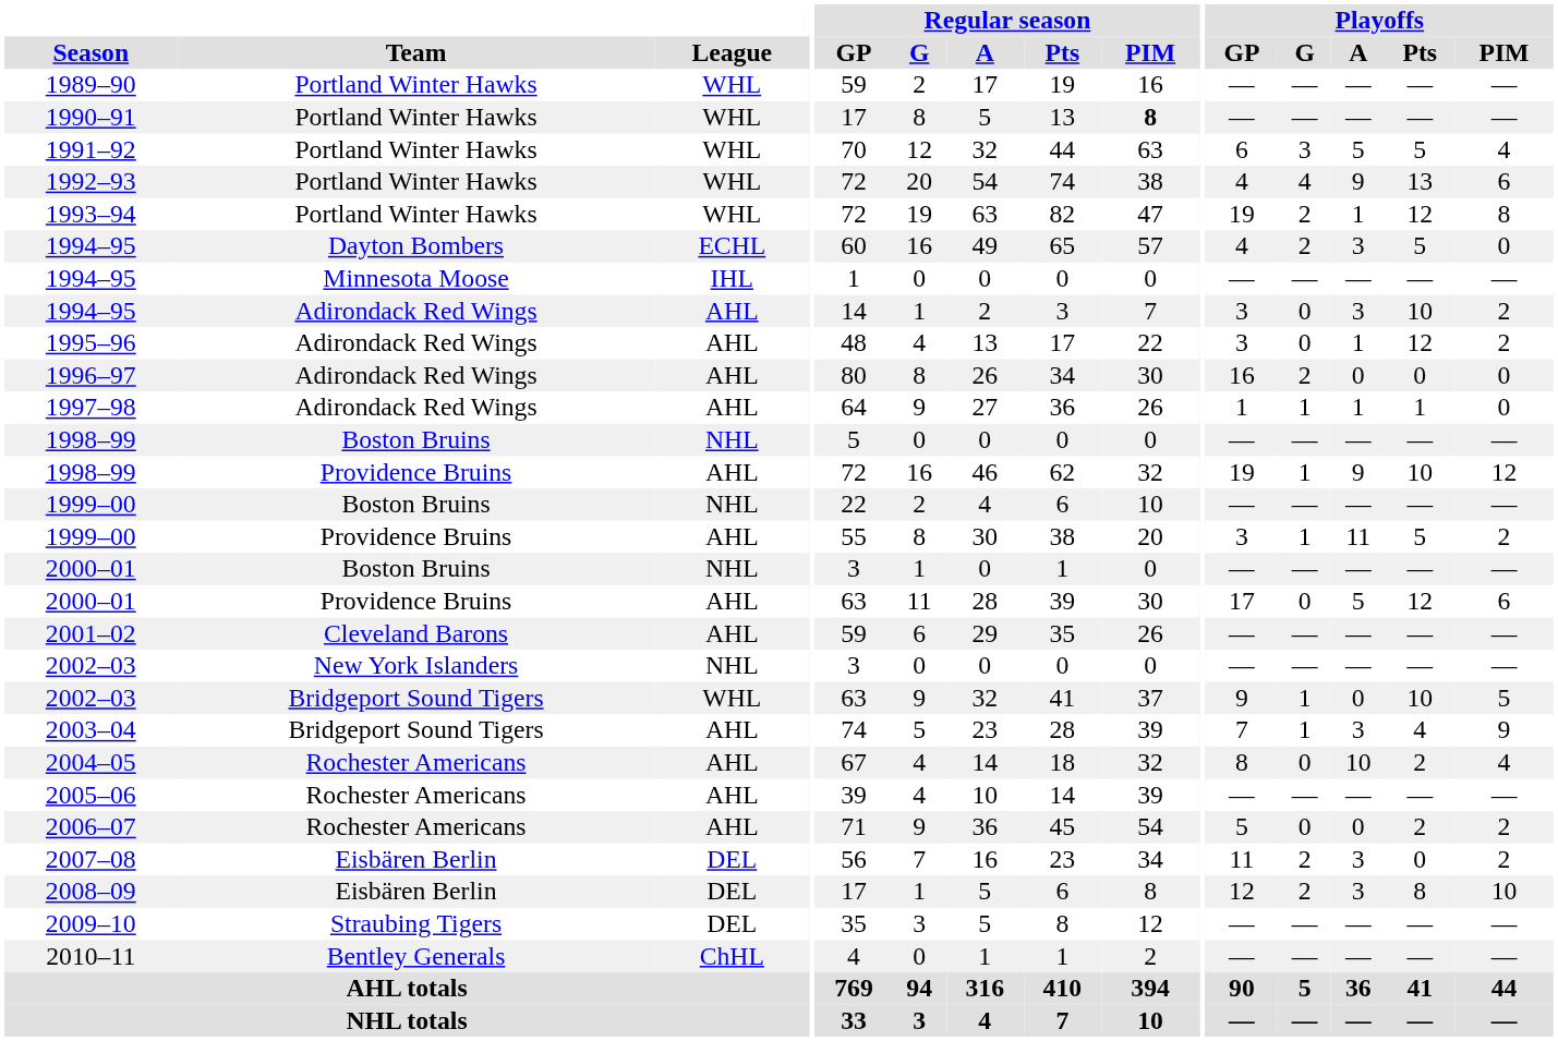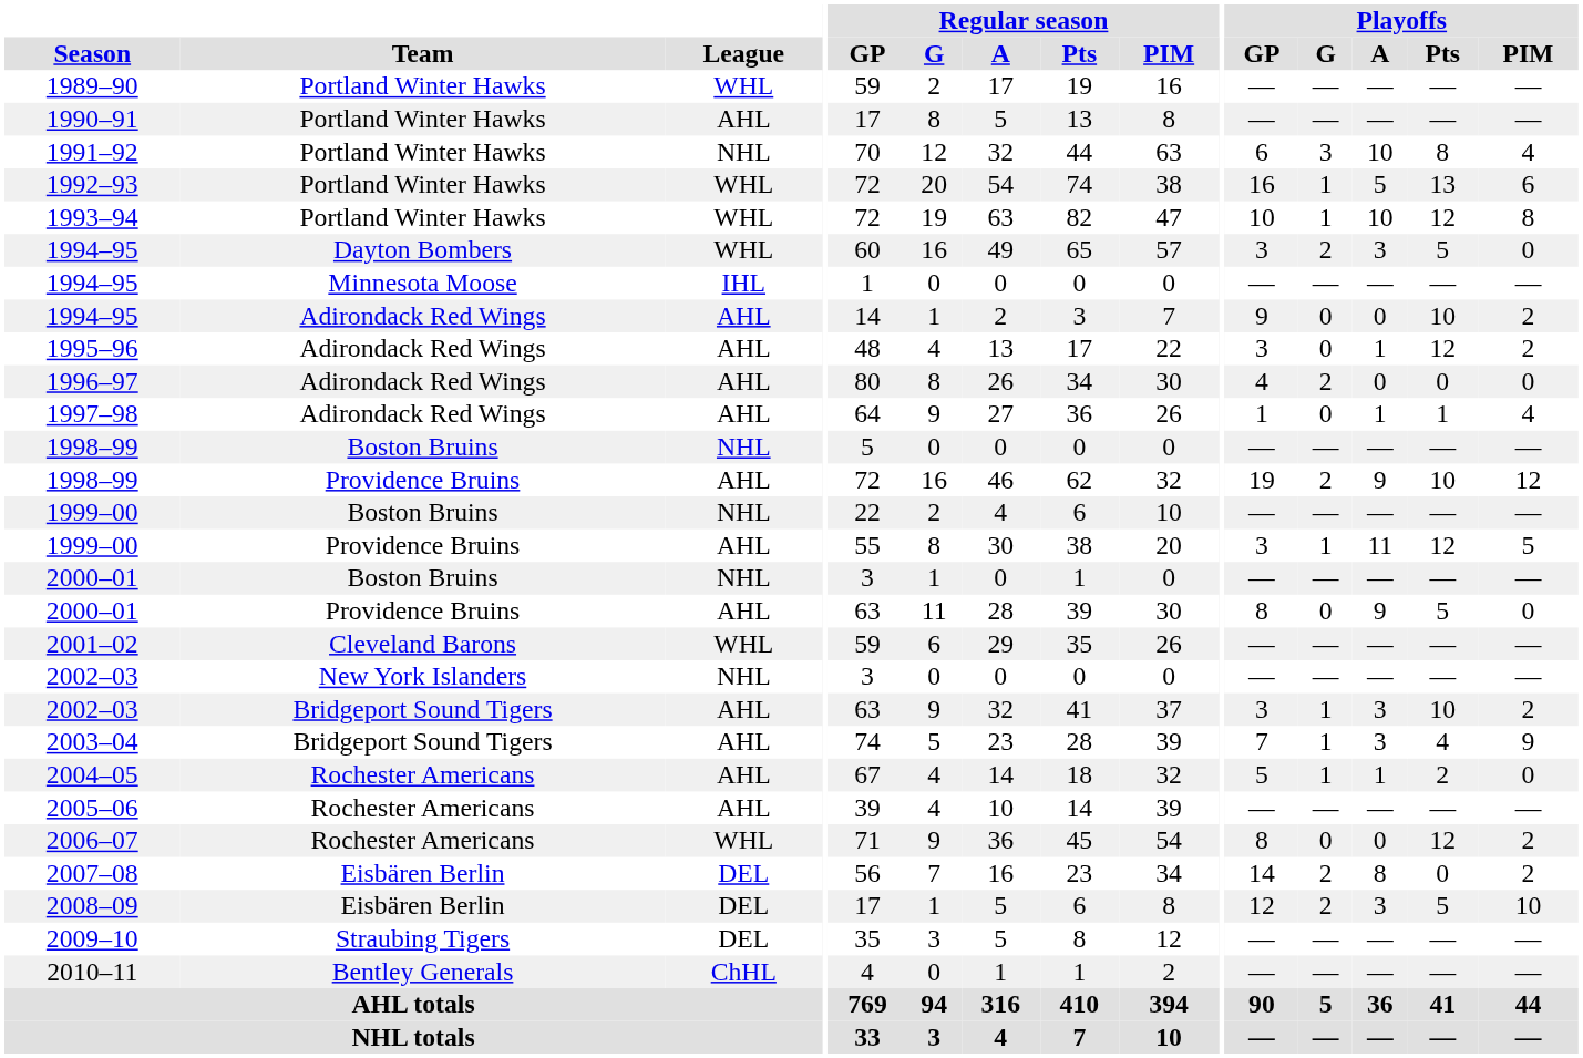 <table border="0" cellpadding="1" cellspacing="0" style="text-align:center; width:60em">
 <tr bgcolor="#e0e0e0">
 <th colspan="3" bgcolor="#ffffff"></th>
 <th rowspan="100" bgcolor="#ffffff"></th>
 <th colspan="5"><a href='#'>Regular season</a></th>
 <th rowspan="100" bgcolor="#ffffff"></th>
 <th colspan="5"><a href='#'>Playoffs</a></th>
 </tr>
 <tr bgcolor="#e0e0e0">
 <th><a href='#'>Season</a></th>
 <th>Team</th>
 <th>League</th>
 <th>GP</th>
 <th><a href='#'>G</a></th>
 <th><a href='#'>A</a></th>
 <th><a href='#'>Pts</a></th>
 <th><a href='#'>PIM</a></th>
 <th>GP</th>
 <th>G</th>
 <th>A</th>
 <th>Pts</th>
 <th>PIM</th>
 </tr>
 <tr>
 <td><a href='#'>1989–90</a></td>
 <td><a href='#'>Portland Winter Hawks</a></td>
 <td><a href='#'>WHL</a></td>
 <td>59</td>
 <td>2</td>
 <td>17</td>
 <td>19</td>
 <td>16</td>
 <td>—</td>
 <td>—</td>
 <td>—</td>
 <td>—</td>
 <td>—</td>
 </tr>
 <tr bgcolor="#f0f0f0">
 <td><a href='#'>1990–91</a></td>
 <td>Portland Winter Hawks</td>
-<td>WHL</td>
+<td>AHL</td>
 <td>17</td>
 <td>8</td>
 <td>5</td>
 <td>13</td>
-<td><strong>8</strong></td>
+<td>8</td>
 <td>—</td>
 <td>—</td>
 <td>—</td>
 <td>—</td>
 <td>—</td>
 </tr>
 <tr>
 <td><a href='#'>1991–92</a></td>
 <td>Portland Winter Hawks</td>
-<td>WHL</td>
+<td>NHL</td>
 <td>70</td>
 <td>12</td>
 <td>32</td>
 <td>44</td>
 <td>63</td>
 <td>6</td>
 <td>3</td>
-<td>5</td>
-<td>5</td>
+<td>10</td>
+<td>8</td>
 <td>4</td>
 </tr>
 <tr bgcolor="#f0f0f0">
 <td><a href='#'>1992–93</a></td>
 <td>Portland Winter Hawks</td>
 <td>WHL</td>
 <td>72</td>
 <td>20</td>
 <td>54</td>
 <td>74</td>
 <td>38</td>
-<td>4</td>
-<td>4</td>
-<td>9</td>
+<td>16</td>
+<td>1</td>
+<td>5</td>
 <td>13</td>
 <td>6</td>
 </tr>
 <tr>
 <td><a href='#'>1993–94</a></td>
 <td>Portland Winter Hawks</td>
 <td>WHL</td>
 <td>72</td>
 <td>19</td>
 <td>63</td>
 <td>82</td>
 <td>47</td>
-<td>19</td>
-<td>2</td>
+<td>10</td>
 <td>1</td>
+<td>10</td>
 <td>12</td>
 <td>8</td>
 </tr>
 <tr bgcolor="#f0f0f0">
 <td><a href='#'>1994–95</a></td>
 <td><a href='#'>Dayton Bombers</a></td>
-<td><a href='#'>ECHL</a></td>
+<td>WHL</td>
 <td>60</td>
 <td>16</td>
 <td>49</td>
 <td>65</td>
 <td>57</td>
-<td>4</td>
+<td>3</td>
 <td>2</td>
 <td>3</td>
 <td>5</td>
 <td>0</td>
 </tr>
 <tr>
 <td><a href='#'>1994–95</a></td>
 <td><a href='#'>Minnesota Moose</a></td>
 <td><a href='#'>IHL</a></td>
 <td>1</td>
 <td>0</td>
 <td>0</td>
 <td>0</td>
 <td>0</td>
 <td>—</td>
 <td>—</td>
 <td>—</td>
 <td>—</td>
 <td>—</td>
 </tr>
 <tr bgcolor="#f0f0f0">
 <td><a href='#'>1994–95</a></td>
 <td><a href='#'>Adirondack Red Wings</a></td>
 <td><a href='#'>AHL</a></td>
 <td>14</td>
 <td>1</td>
 <td>2</td>
 <td>3</td>
 <td>7</td>
-<td>3</td>
+<td>9</td>
 <td>0</td>
-<td>3</td>
+<td>0</td>
 <td>10</td>
 <td>2</td>
 </tr>
 <tr>
 <td><a href='#'>1995–96</a></td>
 <td>Adirondack Red Wings</td>
 <td>AHL</td>
 <td>48</td>
 <td>4</td>
 <td>13</td>
 <td>17</td>
 <td>22</td>
 <td>3</td>
 <td>0</td>
 <td>1</td>
 <td>12</td>
 <td>2</td>
 </tr>
 <tr bgcolor="#f0f0f0">
 <td><a href='#'>1996–97</a></td>
 <td>Adirondack Red Wings</td>
 <td>AHL</td>
 <td>80</td>
 <td>8</td>
 <td>26</td>
 <td>34</td>
 <td>30</td>
-<td>16</td>
+<td>4</td>
 <td>2</td>
 <td>0</td>
 <td>0</td>
 <td>0</td>
 </tr>
 <tr>
 <td><a href='#'>1997–98</a></td>
 <td>Adirondack Red Wings</td>
 <td>AHL</td>
 <td>64</td>
 <td>9</td>
 <td>27</td>
 <td>36</td>
 <td>26</td>
 <td>1</td>
+<td>0</td>
 <td>1</td>
 <td>1</td>
-<td>1</td>
-<td>0</td>
+<td>4</td>
 </tr>
 <tr bgcolor="#f0f0f0">
 <td><a href='#'>1998–99</a></td>
 <td><a href='#'>Boston Bruins</a></td>
 <td><a href='#'>NHL</a></td>
 <td>5</td>
 <td>0</td>
 <td>0</td>
 <td>0</td>
 <td>0</td>
 <td>—</td>
 <td>—</td>
 <td>—</td>
 <td>—</td>
 <td>—</td>
 </tr>
 <tr>
 <td><a href='#'>1998–99</a></td>
 <td><a href='#'>Providence Bruins</a></td>
 <td>AHL</td>
 <td>72</td>
 <td>16</td>
 <td>46</td>
 <td>62</td>
 <td>32</td>
 <td>19</td>
-<td>1</td>
+<td>2</td>
 <td>9</td>
 <td>10</td>
 <td>12</td>
 </tr>
 <tr bgcolor="#f0f0f0">
 <td><a href='#'>1999–00</a></td>
 <td>Boston Bruins</td>
 <td>NHL</td>
 <td>22</td>
 <td>2</td>
 <td>4</td>
 <td>6</td>
 <td>10</td>
 <td>—</td>
 <td>—</td>
 <td>—</td>
 <td>—</td>
 <td>—</td>
 </tr>
 <tr>
 <td><a href='#'>1999–00</a></td>
 <td>Providence Bruins</td>
 <td>AHL</td>
 <td>55</td>
 <td>8</td>
 <td>30</td>
 <td>38</td>
 <td>20</td>
 <td>3</td>
 <td>1</td>
 <td>11</td>
+<td>12</td>
 <td>5</td>
-<td>2</td>
 </tr>
 <tr bgcolor="#f0f0f0">
 <td><a href='#'>2000–01</a></td>
 <td>Boston Bruins</td>
 <td>NHL</td>
 <td>3</td>
 <td>1</td>
 <td>0</td>
 <td>1</td>
 <td>0</td>
 <td>—</td>
 <td>—</td>
 <td>—</td>
 <td>—</td>
 <td>—</td>
 </tr>
 <tr>
 <td><a href='#'>2000–01</a></td>
 <td>Providence Bruins</td>
 <td>AHL</td>
 <td>63</td>
 <td>11</td>
 <td>28</td>
 <td>39</td>
 <td>30</td>
-<td>17</td>
+<td>8</td>
 <td>0</td>
+<td>9</td>
 <td>5</td>
-<td>12</td>
-<td>6</td>
+<td>0</td>
 </tr>
 <tr bgcolor="#f0f0f0">
 <td><a href='#'>2001–02</a></td>
 <td><a href='#'>Cleveland Barons</a></td>
-<td>AHL</td>
+<td>WHL</td>
 <td>59</td>
 <td>6</td>
 <td>29</td>
 <td>35</td>
 <td>26</td>
 <td>—</td>
 <td>—</td>
 <td>—</td>
 <td>—</td>
 <td>—</td>
 </tr>
 <tr>
 <td><a href='#'>2002–03</a></td>
 <td><a href='#'>New York Islanders</a></td>
 <td>NHL</td>
 <td>3</td>
 <td>0</td>
 <td>0</td>
 <td>0</td>
 <td>0</td>
 <td>—</td>
 <td>—</td>
 <td>—</td>
 <td>—</td>
 <td>—</td>
 </tr>
 <tr bgcolor="#f0f0f0">
 <td><a href='#'>2002–03</a></td>
 <td><a href='#'>Bridgeport Sound Tigers</a></td>
-<td>WHL</td>
+<td>AHL</td>
 <td>63</td>
 <td>9</td>
 <td>32</td>
 <td>41</td>
 <td>37</td>
-<td>9</td>
+<td>3</td>
 <td>1</td>
-<td>0</td>
+<td>3</td>
 <td>10</td>
-<td>5</td>
+<td>2</td>
 </tr>
 <tr>
 <td><a href='#'>2003–04</a></td>
 <td>Bridgeport Sound Tigers</td>
 <td>AHL</td>
 <td>74</td>
 <td>5</td>
 <td>23</td>
 <td>28</td>
 <td>39</td>
 <td>7</td>
 <td>1</td>
 <td>3</td>
 <td>4</td>
 <td>9</td>
 </tr>
 <tr bgcolor="#f0f0f0">
 <td><a href='#'>2004–05</a></td>
 <td><a href='#'>Rochester Americans</a></td>
 <td>AHL</td>
 <td>67</td>
 <td>4</td>
 <td>14</td>
 <td>18</td>
 <td>32</td>
-<td>8</td>
+<td>5</td>
+<td>1</td>
+<td>1</td>
+<td>2</td>
 <td>0</td>
-<td>10</td>
-<td>2</td>
-<td>4</td>
 </tr>
 <tr>
 <td><a href='#'>2005–06</a></td>
 <td>Rochester Americans</td>
 <td>AHL</td>
 <td>39</td>
 <td>4</td>
 <td>10</td>
 <td>14</td>
 <td>39</td>
 <td>—</td>
 <td>—</td>
 <td>—</td>
 <td>—</td>
 <td>—</td>
 </tr>
 <tr bgcolor="#f0f0f0">
 <td><a href='#'>2006–07</a></td>
 <td>Rochester Americans</td>
-<td>AHL</td>
+<td>WHL</td>
 <td>71</td>
 <td>9</td>
 <td>36</td>
 <td>45</td>
 <td>54</td>
-<td>5</td>
+<td>8</td>
 <td>0</td>
 <td>0</td>
-<td>2</td>
+<td>12</td>
 <td>2</td>
 </tr>
 <tr>
 <td><a href='#'>2007–08</a></td>
 <td><a href='#'>Eisbären Berlin</a></td>
 <td><a href='#'>DEL</a></td>
 <td>56</td>
 <td>7</td>
 <td>16</td>
 <td>23</td>
 <td>34</td>
-<td>11</td>
+<td>14</td>
 <td>2</td>
-<td>3</td>
+<td>8</td>
 <td>0</td>
 <td>2</td>
 </tr>
 <tr bgcolor="#f0f0f0">
 <td><a href='#'>2008–09</a></td>
 <td>Eisbären Berlin</td>
 <td>DEL</td>
 <td>17</td>
 <td>1</td>
 <td>5</td>
 <td>6</td>
 <td>8</td>
 <td>12</td>
 <td>2</td>
 <td>3</td>
-<td>8</td>
+<td>5</td>
 <td>10</td>
 </tr>
 <tr>
 <td><a href='#'>2009–10</a></td>
 <td><a href='#'>Straubing Tigers</a></td>
 <td>DEL</td>
 <td>35</td>
 <td>3</td>
 <td>5</td>
 <td>8</td>
 <td>12</td>
 <td>—</td>
 <td>—</td>
 <td>—</td>
 <td>—</td>
 <td>—</td>
 </tr>
 <tr bgcolor="#f0f0f0">
 <td>2010–11</td>
 <td><a href='#'>Bentley Generals</a></td>
 <td><a href='#'>ChHL</a></td>
 <td>4</td>
 <td>0</td>
 <td>1</td>
 <td>1</td>
 <td>2</td>
 <td>—</td>
 <td>—</td>
 <td>—</td>
 <td>—</td>
 <td>—</td>
 </tr>
 <tr bgcolor="#e0e0e0">
 <th colspan="3">AHL totals</th>
 <th>769</th>
 <th>94</th>
 <th>316</th>
 <th>410</th>
 <th>394</th>
 <th>90</th>
 <th>5</th>
 <th>36</th>
 <th>41</th>
 <th>44</th>
 </tr>
 <tr bgcolor="#e0e0e0">
 <th colspan="3">NHL totals</th>
 <th>33</th>
 <th>3</th>
 <th>4</th>
 <th>7</th>
 <th>10</th>
 <th>—</th>
 <th>—</th>
 <th>—</th>
 <th>—</th>
 <th>—</th>
 </tr>
 </table>
